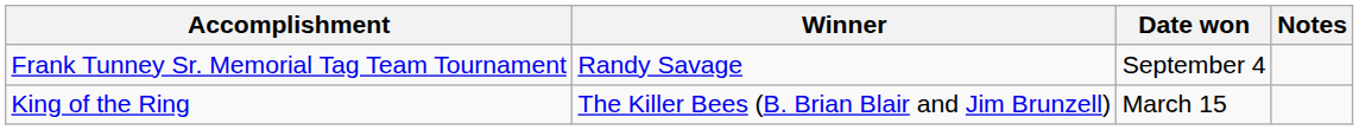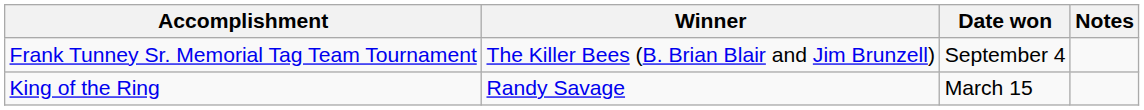 <table class="wikitable">
 <tr>
 <th>Accomplishment</th>
 <th>Winner</th>
 <th>Date won</th>
 <th>Notes</th>
 </tr>
 <tr>
 <td><a href='#'>Frank Tunney Sr. Memorial Tag Team Tournament</a></td>
-<td><a href='#'>Randy Savage</a></td>
+<td><a href='#'>The Killer Bees</a> (<a href='#'>B. Brian Blair</a> and <a href='#'>Jim Brunzell</a>)</td>
 <td>September 4</td>
 <td></td>
 </tr>
 <tr>
 <td><a href='#'>King of the Ring</a></td>
-<td><a href='#'>The Killer Bees</a> (<a href='#'>B. Brian Blair</a> and <a href='#'>Jim Brunzell</a>)</td>
+<td><a href='#'>Randy Savage</a></td>
 <td>March 15</td>
 <td></td>
 </tr>
 </table>
